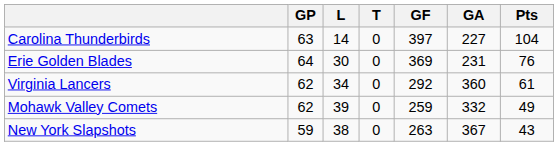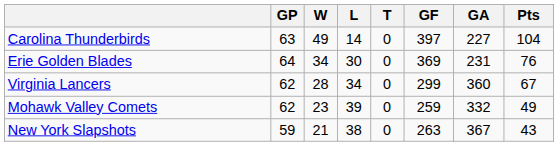 <table class="wikitable">
 <tr>
 <th width="40%"></th>
 <th width="5%">GP</th>
+<th width="5%">W</th>
 <th width="5%">L</th>
 <th width="5%">T</th>
 <th width="7.5%">GF</th>
 <th width="7.5%">GA</th>
 <th width="7.5%">Pts</th>
 </tr>
 <tr align="center">
 <td align="left"><a href='#'>Carolina Thunderbirds</a></td>
 <td>63</td>
+<td>49</td>
 <td>14</td>
 <td>0</td>
 <td>397</td>
 <td>227</td>
 <td>104</td>
 </tr>
 <tr align="center">
 <td align="left"><a href='#'>Erie Golden Blades</a></td>
 <td>64</td>
+<td>34</td>
 <td>30</td>
 <td>0</td>
 <td>369</td>
 <td>231</td>
 <td>76</td>
 </tr>
 <tr align="center">
 <td align="left"><a href='#'>Virginia Lancers</a></td>
 <td>62</td>
+<td>28</td>
 <td>34</td>
 <td>0</td>
-<td>292</td>
+<td>299</td>
 <td>360</td>
-<td>61</td>
+<td>67</td>
 </tr>
 <tr align="center">
 <td align="left"><a href='#'>Mohawk Valley Comets</a></td>
 <td>62</td>
+<td>23</td>
 <td>39</td>
 <td>0</td>
 <td>259</td>
 <td>332</td>
 <td>49</td>
 </tr>
 <tr align="center">
 <td align="left"><a href='#'>New York Slapshots</a></td>
 <td>59</td>
+<td>21</td>
 <td>38</td>
 <td>0</td>
 <td>263</td>
 <td>367</td>
 <td>43</td>
 </tr>
 </table>
